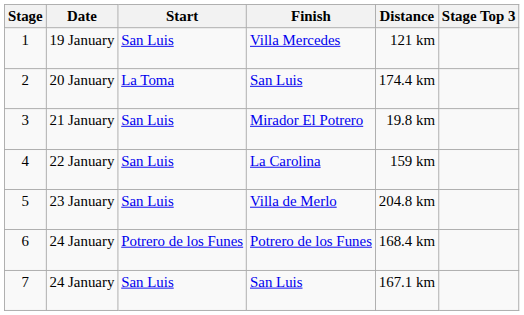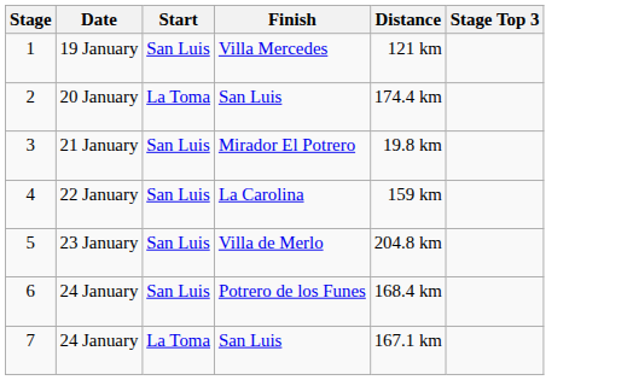 <table class="wikitable">
 <tr>
 <th>Stage</th>
 <th>Date</th>
 <th>Start</th>
 <th>Finish</th>
 <th>Distance</th>
 <th>Stage Top 3</th>
 </tr>
 <tr valign=top>
 <td align=center>1</td>
 <td>19 January</td>
 <td><a href='#'>San Luis</a></td>
 <td><a href='#'>Villa Mercedes</a></td>
 <td align=right>121 km</td>
 <td> <br>  <br> </td>
 </tr>
 <tr valign=top>
 <td align=center>2</td>
 <td>20 January</td>
 <td><a href='#'>La Toma</a></td>
 <td><a href='#'>San Luis</a></td>
 <td align=right>174.4 km</td>
 <td> <br>  <br> </td>
 </tr>
 <tr valign=top>
 <td align=center>3</td>
 <td>21 January</td>
 <td><a href='#'>San Luis</a></td>
 <td><a href='#'>Mirador El Potrero</a></td>
 <td align=right>19.8 km</td>
 <td> <br>  <br> </td>
 </tr>
 <tr valign=top>
 <td align=center>4</td>
 <td>22 January</td>
 <td><a href='#'>San Luis</a></td>
 <td><a href='#'>La Carolina</a></td>
 <td align=right>159 km</td>
 <td><br>  <br> </td>
 </tr>
 <tr valign=top>
 <td align=center>5</td>
 <td>23 January</td>
 <td><a href='#'>San Luis</a></td>
 <td><a href='#'>Villa de Merlo</a></td>
 <td align=right>204.8 km</td>
 <td> <br>  <br> </td>
 </tr>
 <tr valign=top>
 <td align=center>6</td>
 <td>24 January</td>
-<td><a href='#'>Potrero de los Funes</a></td>
+<td><a href='#'>San Luis</a></td>
 <td><a href='#'>Potrero de los Funes</a></td>
 <td align=right>168.4 km</td>
 <td> <br>  <br> </td>
 </tr>
 <tr valign=top>
 <td align=center>7</td>
 <td>24 January</td>
-<td><a href='#'>San Luis</a></td>
+<td><a href='#'>La Toma</a></td>
 <td><a href='#'>San Luis</a></td>
 <td align=right>167.1 km</td>
 <td> <br>  <br> </td>
 </tr>
 </table>
